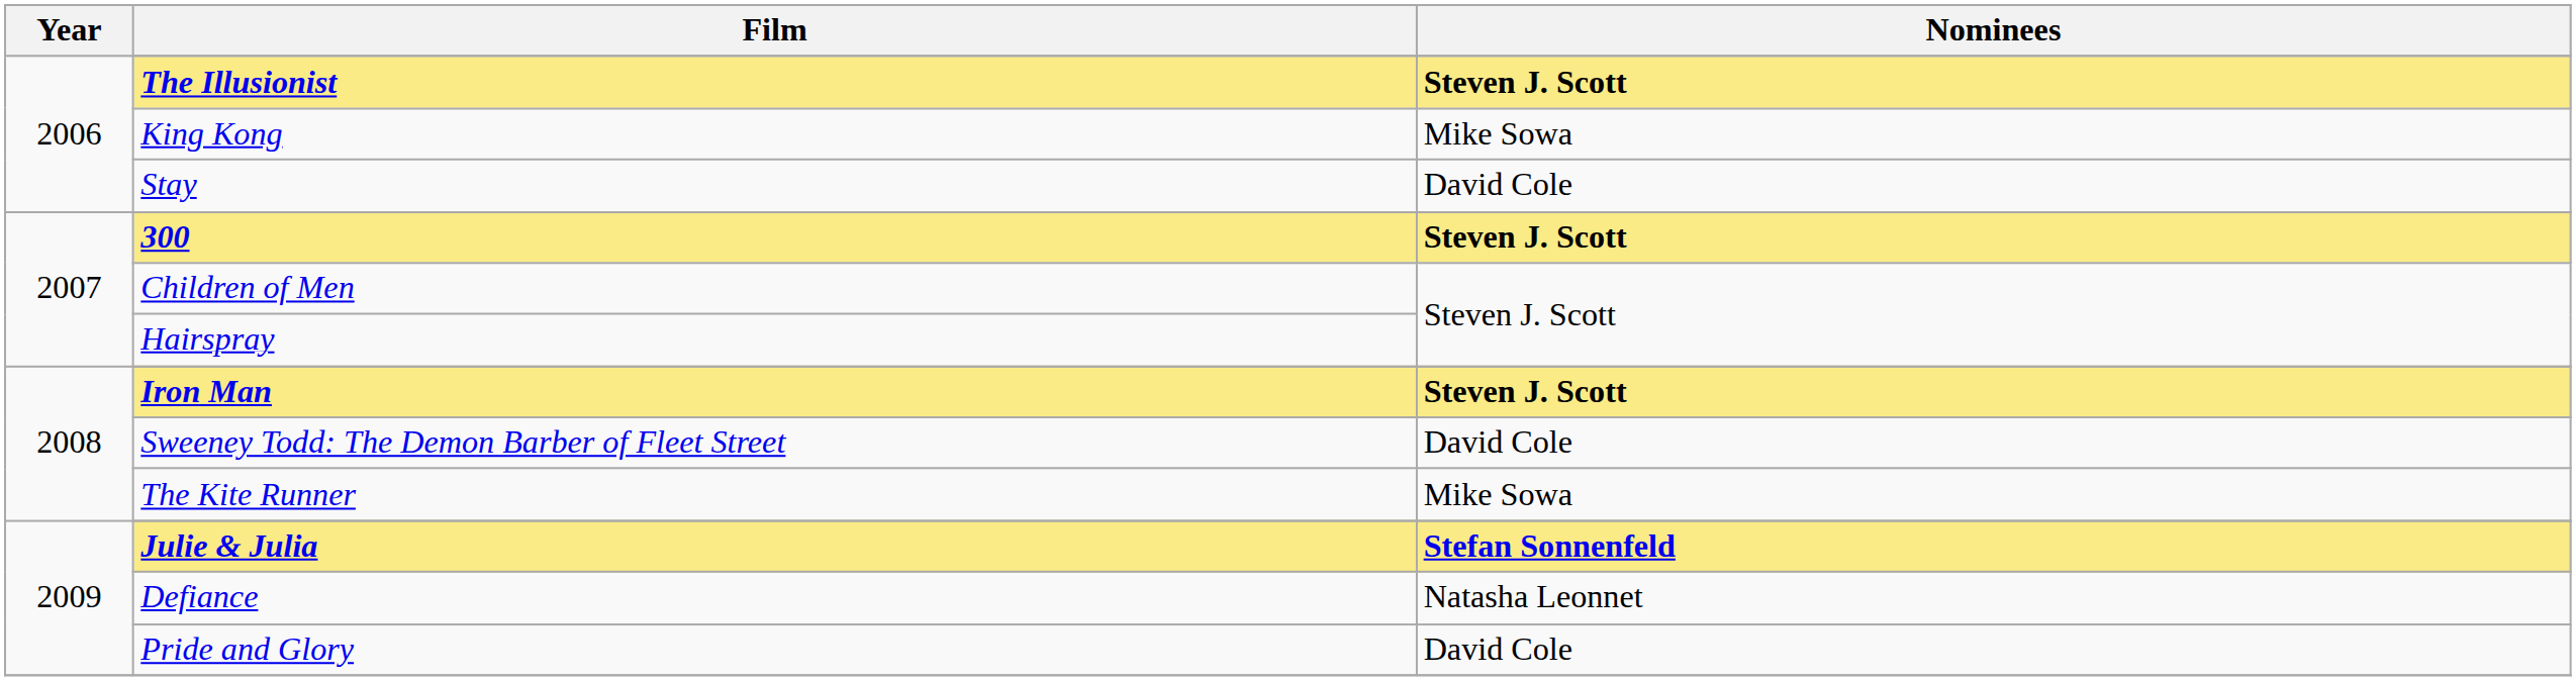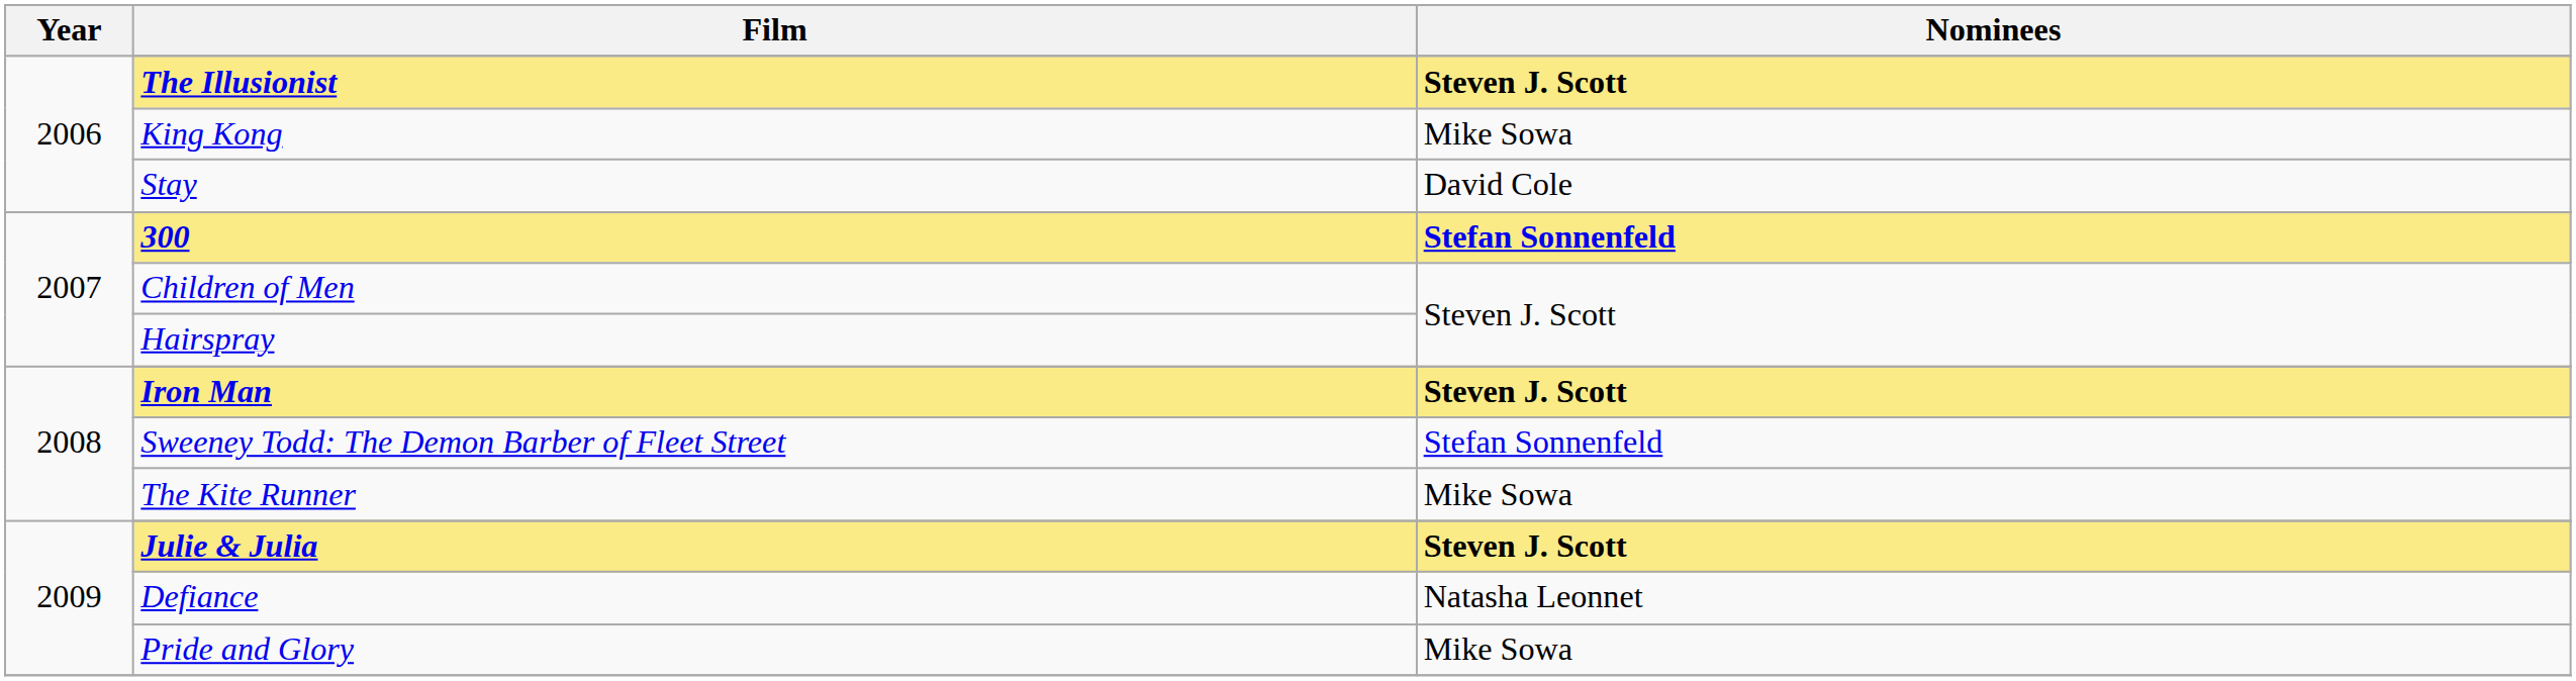 <table class="wikitable" style="width:100%">
 <tr bgcolor="#bebebe">
 <th width="5%">Year</th>
 <th width="50%">Film</th>
 <th width="50%">Nominees</th>
 </tr>
 <tr>
 <td rowspan=4 style="text-align:center">2006<br></td>
 </tr>
 <tr style="background:#FAEB86">
 <td><strong><em><a href='#'>The Illusionist</a></em></strong></td>
 <td><strong>Steven J. Scott</strong></td>
 </tr>
 <tr>
 <td><em><a href='#'>King Kong</a></em></td>
 <td>Mike Sowa</td>
 </tr>
 <tr>
 <td><em><a href='#'>Stay</a></em></td>
 <td>David Cole</td>
 </tr>
 <tr>
 <td rowspan=4 style="text-align:center">2007<br></td>
 </tr>
 <tr style="background:#FAEB86">
 <td><strong><em><a href='#'>300</a></em></strong></td>
-<td><strong>Steven J. Scott</strong></td>
+<td><strong><a href='#'>Stefan Sonnenfeld</a></strong></td>
 </tr>
 <tr>
 <td><em><a href='#'>Children of Men</a></em></td>
 <td rowspan="2">Steven J. Scott</td>
 </tr>
 <tr>
 <td><em><a href='#'>Hairspray</a></em></td>
 </tr>
 <tr>
 <td rowspan=4 style="text-align:center">2008<br></td>
 </tr>
 <tr style="background:#FAEB86">
 <td><strong><em><a href='#'>Iron Man</a></em></strong></td>
 <td><strong>Steven J. Scott</strong></td>
 </tr>
 <tr>
 <td><em><a href='#'>Sweeney Todd: The Demon Barber of Fleet Street</a></em></td>
-<td>David Cole</td>
+<td><a href='#'>Stefan Sonnenfeld</a></td>
 </tr>
 <tr>
 <td><em><a href='#'>The Kite Runner</a></em></td>
 <td>Mike Sowa</td>
 </tr>
 <tr>
 <td rowspan=4 style="text-align:center">2009<br></td>
 </tr>
 <tr style="background:#FAEB86">
 <td><strong><em><a href='#'>Julie & Julia</a></em></strong></td>
-<td><strong><a href='#'>Stefan Sonnenfeld</a></strong></td>
+<td><strong>Steven J. Scott</strong></td>
 </tr>
 <tr>
 <td><em><a href='#'>Defiance</a></em></td>
 <td>Natasha Leonnet</td>
 </tr>
 <tr>
 <td><em><a href='#'>Pride and Glory</a></em></td>
-<td>David Cole</td>
+<td>Mike Sowa</td>
 </tr>
 <tr>
 </tr>
 </table>
